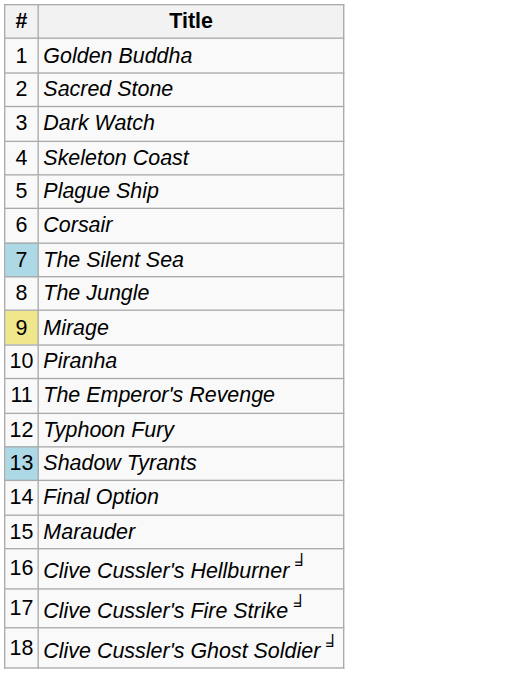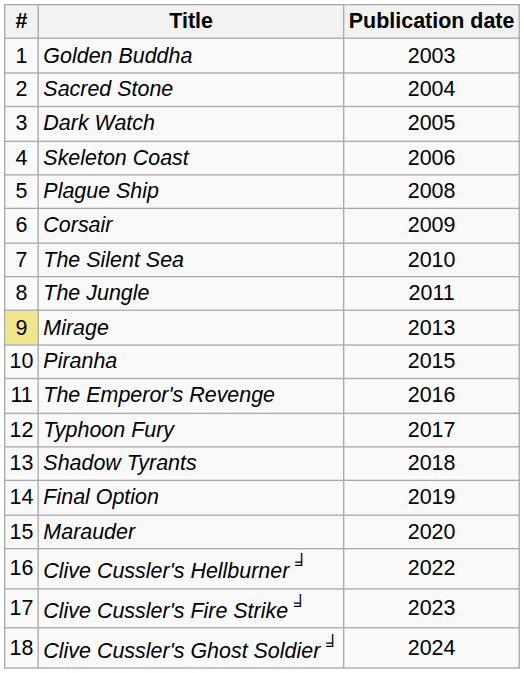 <table class=wikitable>
 <tr>
 <th> # </th>
 <th>Title</th>
+<th>Publication date</th>
 </tr>
 <tr>
 <td style="text-align:center">1</td>
 <td><em>Golden Buddha</em></td>
+<td style="text-align:center">2003</td>
 </tr>
 <tr>
 <td style="text-align:center">2</td>
 <td><em>Sacred Stone</em></td>
+<td style="text-align:center">2004</td>
 </tr>
 <tr>
 <td style="text-align:center">3</td>
 <td><em>Dark Watch</em></td>
+<td style="text-align:center">2005</td>
 </tr>
 <tr>
 <td style="text-align:center">4</td>
 <td><em>Skeleton Coast</em></td>
+<td style="text-align:center">2006</td>
 </tr>
 <tr>
 <td style="text-align:center">5</td>
 <td><em>Plague Ship</em></td>
+<td style="text-align:center">2008</td>
 </tr>
 <tr>
 <td style="text-align:center">6</td>
 <td><em>Corsair</em></td>
+<td style="text-align:center">2009</td>
 </tr>
 <tr>
-<td style="background: lightblue; text-align:center">7</td>
+<td style="text-align:center">7</td>
 <td><em>The Silent Sea</em></td>
+<td style="text-align:center">2010</td>
 </tr>
 <tr>
 <td style="text-align:center">8</td>
 <td><em>The Jungle</em></td>
+<td style="text-align:center">2011</td>
 </tr>
 <tr>
 <td style="background: khaki; text-align:center">9</td>
 <td><em>Mirage</em></td>
+<td style="text-align:center">2013</td>
 </tr>
 <tr>
 <td style="text-align:center">10</td>
 <td><em>Piranha</em></td>
+<td style="text-align:center">2015</td>
 </tr>
 <tr>
 <td style="text-align:center">11</td>
 <td><em>The Emperor's Revenge</em></td>
+<td style="text-align:center">2016</td>
 </tr>
 <tr>
 <td style="text-align:center">12</td>
 <td><em>Typhoon Fury</em></td>
+<td style="text-align:center">2017</td>
 </tr>
 <tr>
-<td style="background: lightblue; text-align:center">13</td>
+<td style="text-align:center">13</td>
 <td><em>Shadow Tyrants</em></td>
+<td style="text-align:center">2018</td>
 </tr>
 <tr>
 <td style="text-align:center">14</td>
 <td><em>Final Option</em></td>
+<td style="text-align:center">2019</td>
 </tr>
 <tr>
 <td style="text-align:center">15</td>
 <td><em>Marauder</em></td>
+<td style="text-align:center">2020</td>
 </tr>
 <tr>
 <td style="text-align:center">16</td>
 <td><em>Clive Cussler's Hellburner</em> <sup>╛</sup></td>
+<td style="text-align:center">2022</td>
 </tr>
 <tr>
 <td style="text-align:center">17</td>
 <td><em>Clive Cussler's Fire Strike</em> <sup>╛</sup></td>
+<td style="text-align:center">2023</td>
 </tr>
 <tr>
 <td style="text-align:center">18</td>
 <td><em>Clive Cussler's Ghost Soldier</em> <sup>╛</sup></td>
+<td style="text-align:center">2024</td>
 </tr>
 </table>
